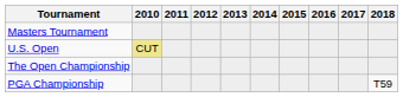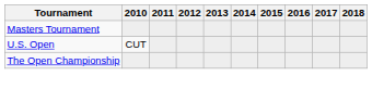 <table class="wikitable" style="font-size:95%;text-align:center;">
 <tr>
 <th>Tournament</th>
 <th>2010</th>
 <th>2011</th>
 <th>2012</th>
 <th>2013</th>
 <th>2014</th>
 <th>2015</th>
 <th>2016</th>
 <th>2017</th>
 <th>2018</th>
 </tr>
 <tr>
 <td align=left><a href='#'>Masters Tournament</a></td>
 <td style="background:#eeeeee;"></td>
 <td style="background:#eeeeee;"></td>
 <td style="background:#eeeeee;"></td>
 <td style="background:#eeeeee;"></td>
 <td style="background:#eeeeee;"></td>
 <td style="background:#eeeeee;"></td>
 <td style="background:#eeeeee;"></td>
 <td style="background:#eeeeee;"></td>
 <td style="background:#eeeeee;"></td>
 </tr>
 <tr>
 <td align=left><a href='#'>U.S. Open</a></td>
-<td style="background: khaki;">CUT</td>
+<td>CUT</td>
 <td style="background:#eeeeee;"></td>
 <td style="background:#eeeeee;"></td>
 <td style="background:#eeeeee;"></td>
 <td style="background:#eeeeee;"></td>
 <td style="background:#eeeeee;"></td>
 <td style="background:#eeeeee;"></td>
 <td style="background:#eeeeee;"></td>
 <td style="background:#eeeeee;"></td>
 </tr>
 <tr>
 <td align=left><a href='#'>The Open Championship</a></td>
 <td style="background:#eeeeee;"></td>
 <td style="background:#eeeeee;"></td>
 <td style="background:#eeeeee;"></td>
 <td style="background:#eeeeee;"></td>
 <td style="background:#eeeeee;"></td>
 <td style="background:#eeeeee;"></td>
 <td style="background:#eeeeee;"></td>
 <td style="background:#eeeeee;"></td>
 <td style="background:#eeeeee;"></td>
 </tr>
-<tr>
-<td align=left><a href='#'>PGA Championship</a></td>
-<td style="background:#eeeeee;"></td>
-<td style="background:#eeeeee;"></td>
-<td style="background:#eeeeee;"></td>
-<td style="background:#eeeeee;"></td>
-<td style="background:#eeeeee;"></td>
-<td style="background:#eeeeee;"></td>
-<td style="background:#eeeeee;"></td>
-<td style="background:#eeeeee;"></td>
-<td>T59</td>
-</tr>
 </table>
